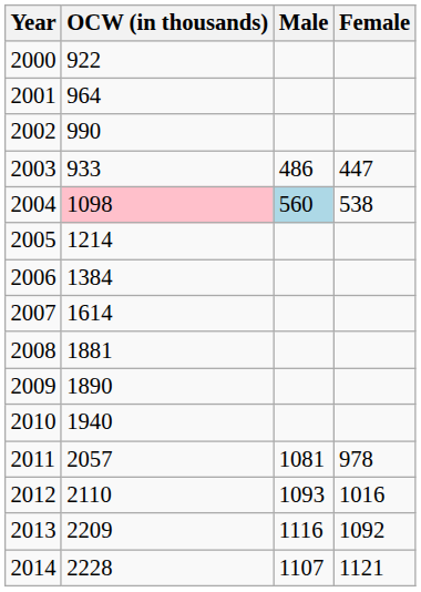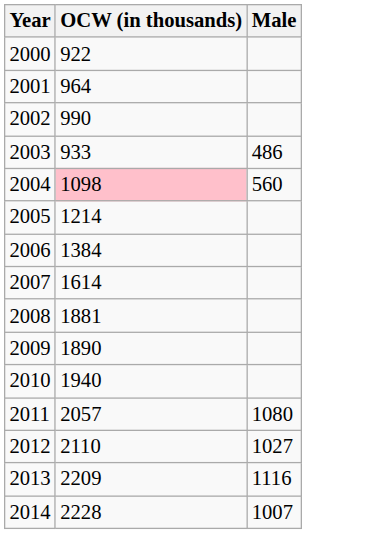 <table class="wikitable">
 <tr>
 <th>Year</th>
 <th>OCW (in thousands)</th>
 <th>Male</th>
-<th>Female</th>
 </tr>
 <tr>
 <td>2000</td>
 <td>922</td>
-<td></td>
 <td></td>
 </tr>
 <tr>
 <td>2001</td>
 <td>964</td>
 <td></td>
-<td></td>
 </tr>
 <tr>
 <td>2002</td>
 <td>990</td>
-<td></td>
 <td></td>
 </tr>
 <tr>
 <td>2003</td>
 <td>933</td>
 <td>486</td>
-<td>447</td>
 </tr>
 <tr>
 <td>2004</td>
 <td style="background: pink;">1098</td>
-<td style="background: lightblue;">560</td>
-<td>538</td>
+<td>560</td>
 </tr>
 <tr>
 <td>2005</td>
 <td>1214</td>
-<td></td>
 <td></td>
 </tr>
 <tr>
 <td>2006</td>
 <td>1384</td>
 <td></td>
-<td></td>
 </tr>
 <tr>
 <td>2007</td>
 <td>1614</td>
-<td></td>
 <td></td>
 </tr>
 <tr>
 <td>2008</td>
 <td>1881</td>
 <td></td>
-<td></td>
 </tr>
 <tr>
 <td>2009</td>
 <td>1890</td>
-<td></td>
 <td></td>
 </tr>
 <tr>
 <td>2010</td>
 <td>1940</td>
 <td></td>
-<td></td>
 </tr>
 <tr>
 <td>2011</td>
 <td>2057</td>
-<td>1081</td>
-<td>978</td>
+<td>1080</td>
 </tr>
 <tr>
 <td>2012</td>
 <td>2110</td>
-<td>1093</td>
-<td>1016</td>
+<td>1027</td>
 </tr>
 <tr>
 <td>2013</td>
 <td>2209</td>
 <td>1116</td>
-<td>1092</td>
 </tr>
 <tr>
 <td>2014</td>
 <td>2228</td>
-<td>1107</td>
-<td>1121</td>
+<td>1007</td>
 </tr>
 </table>
